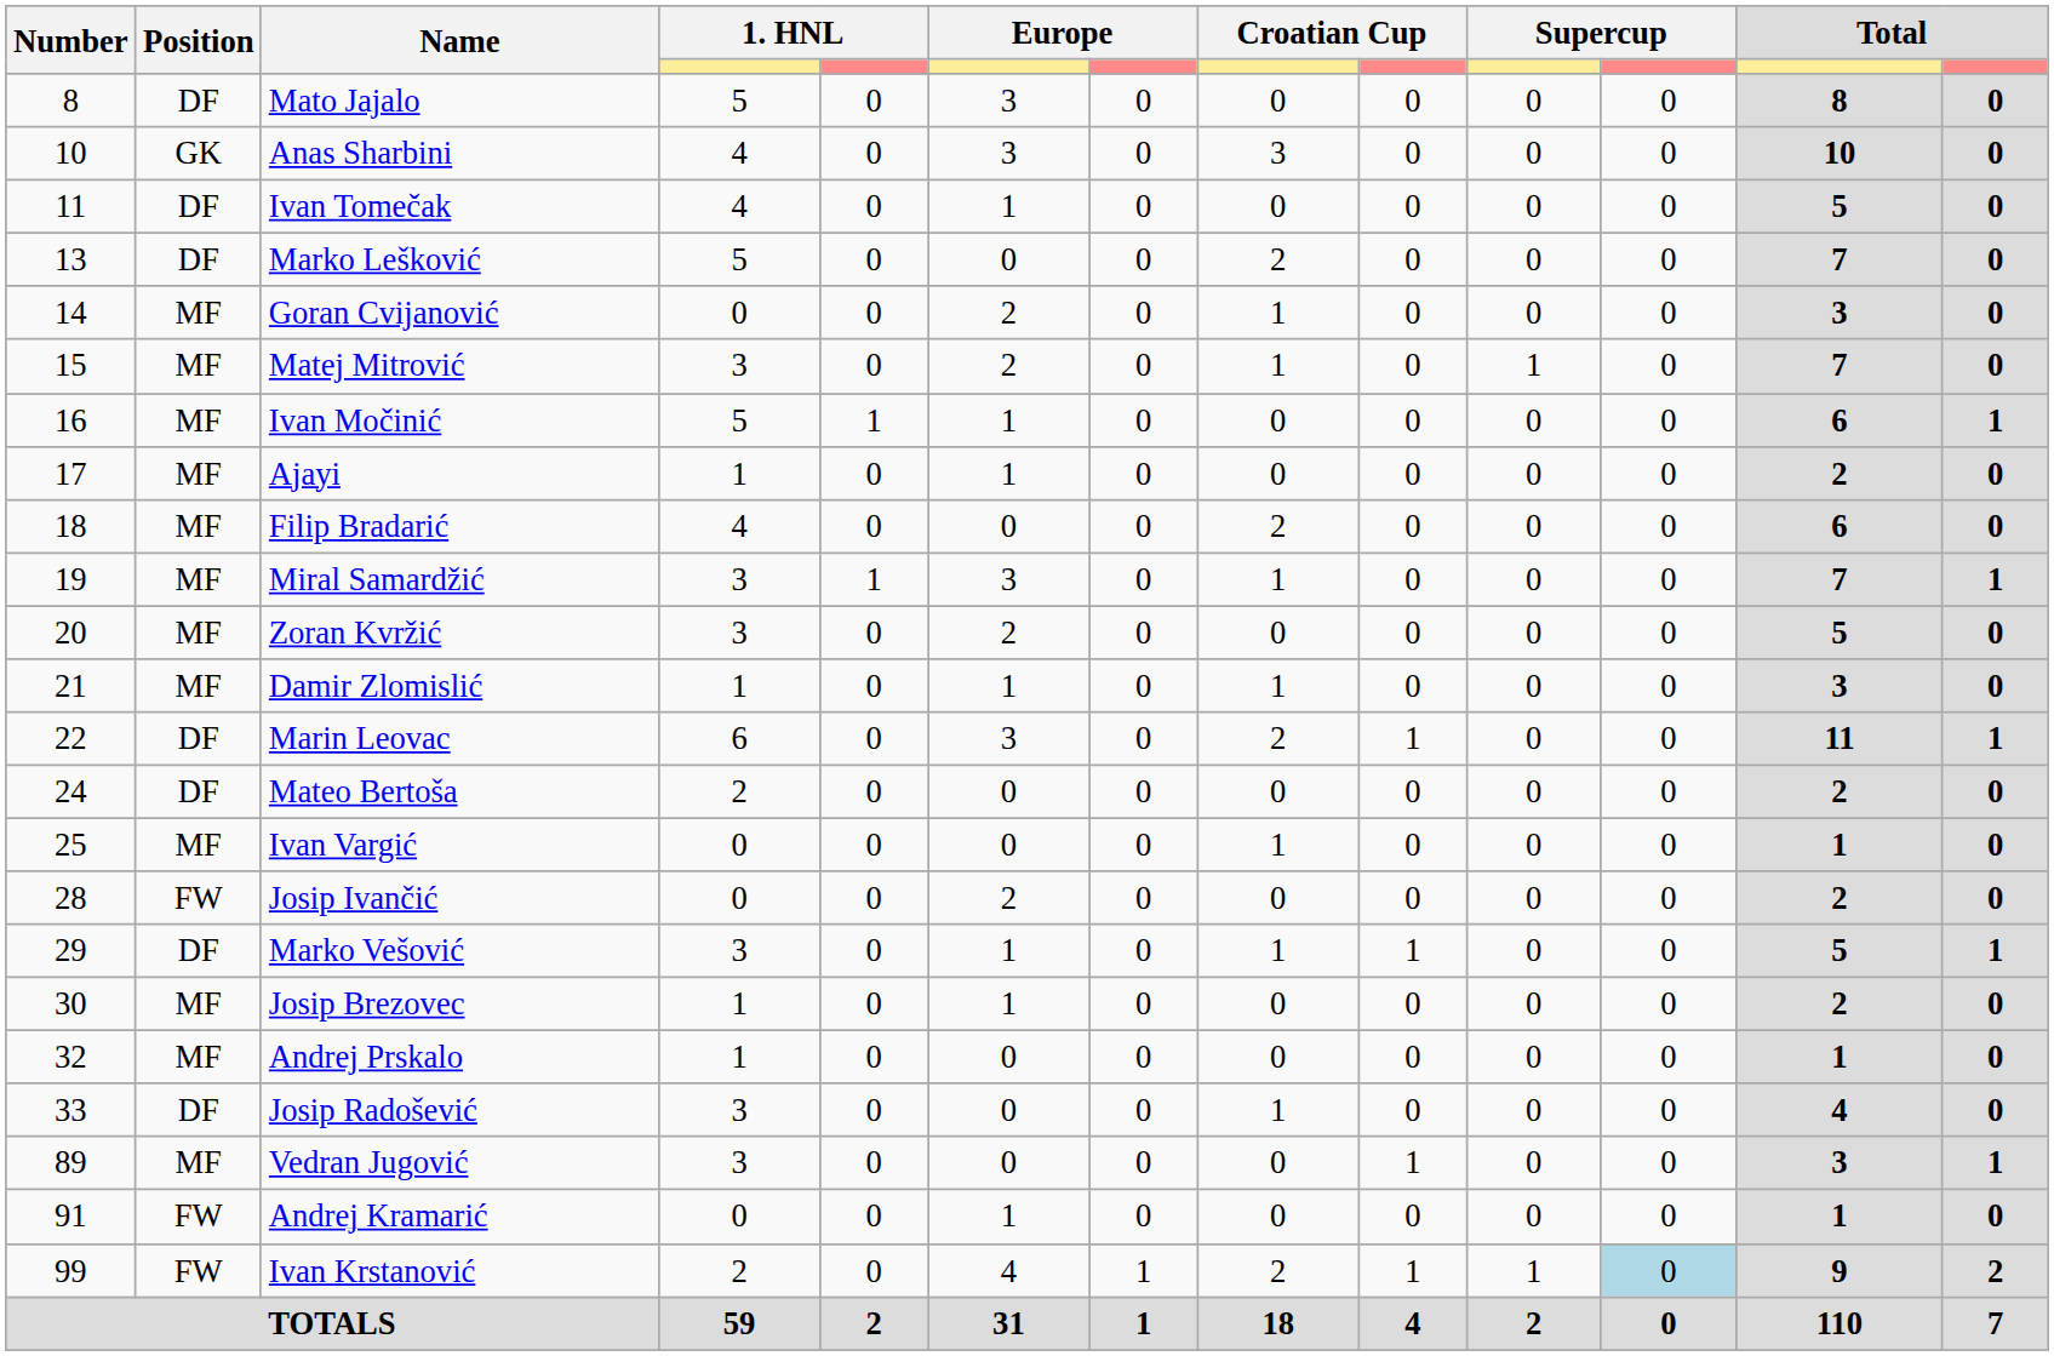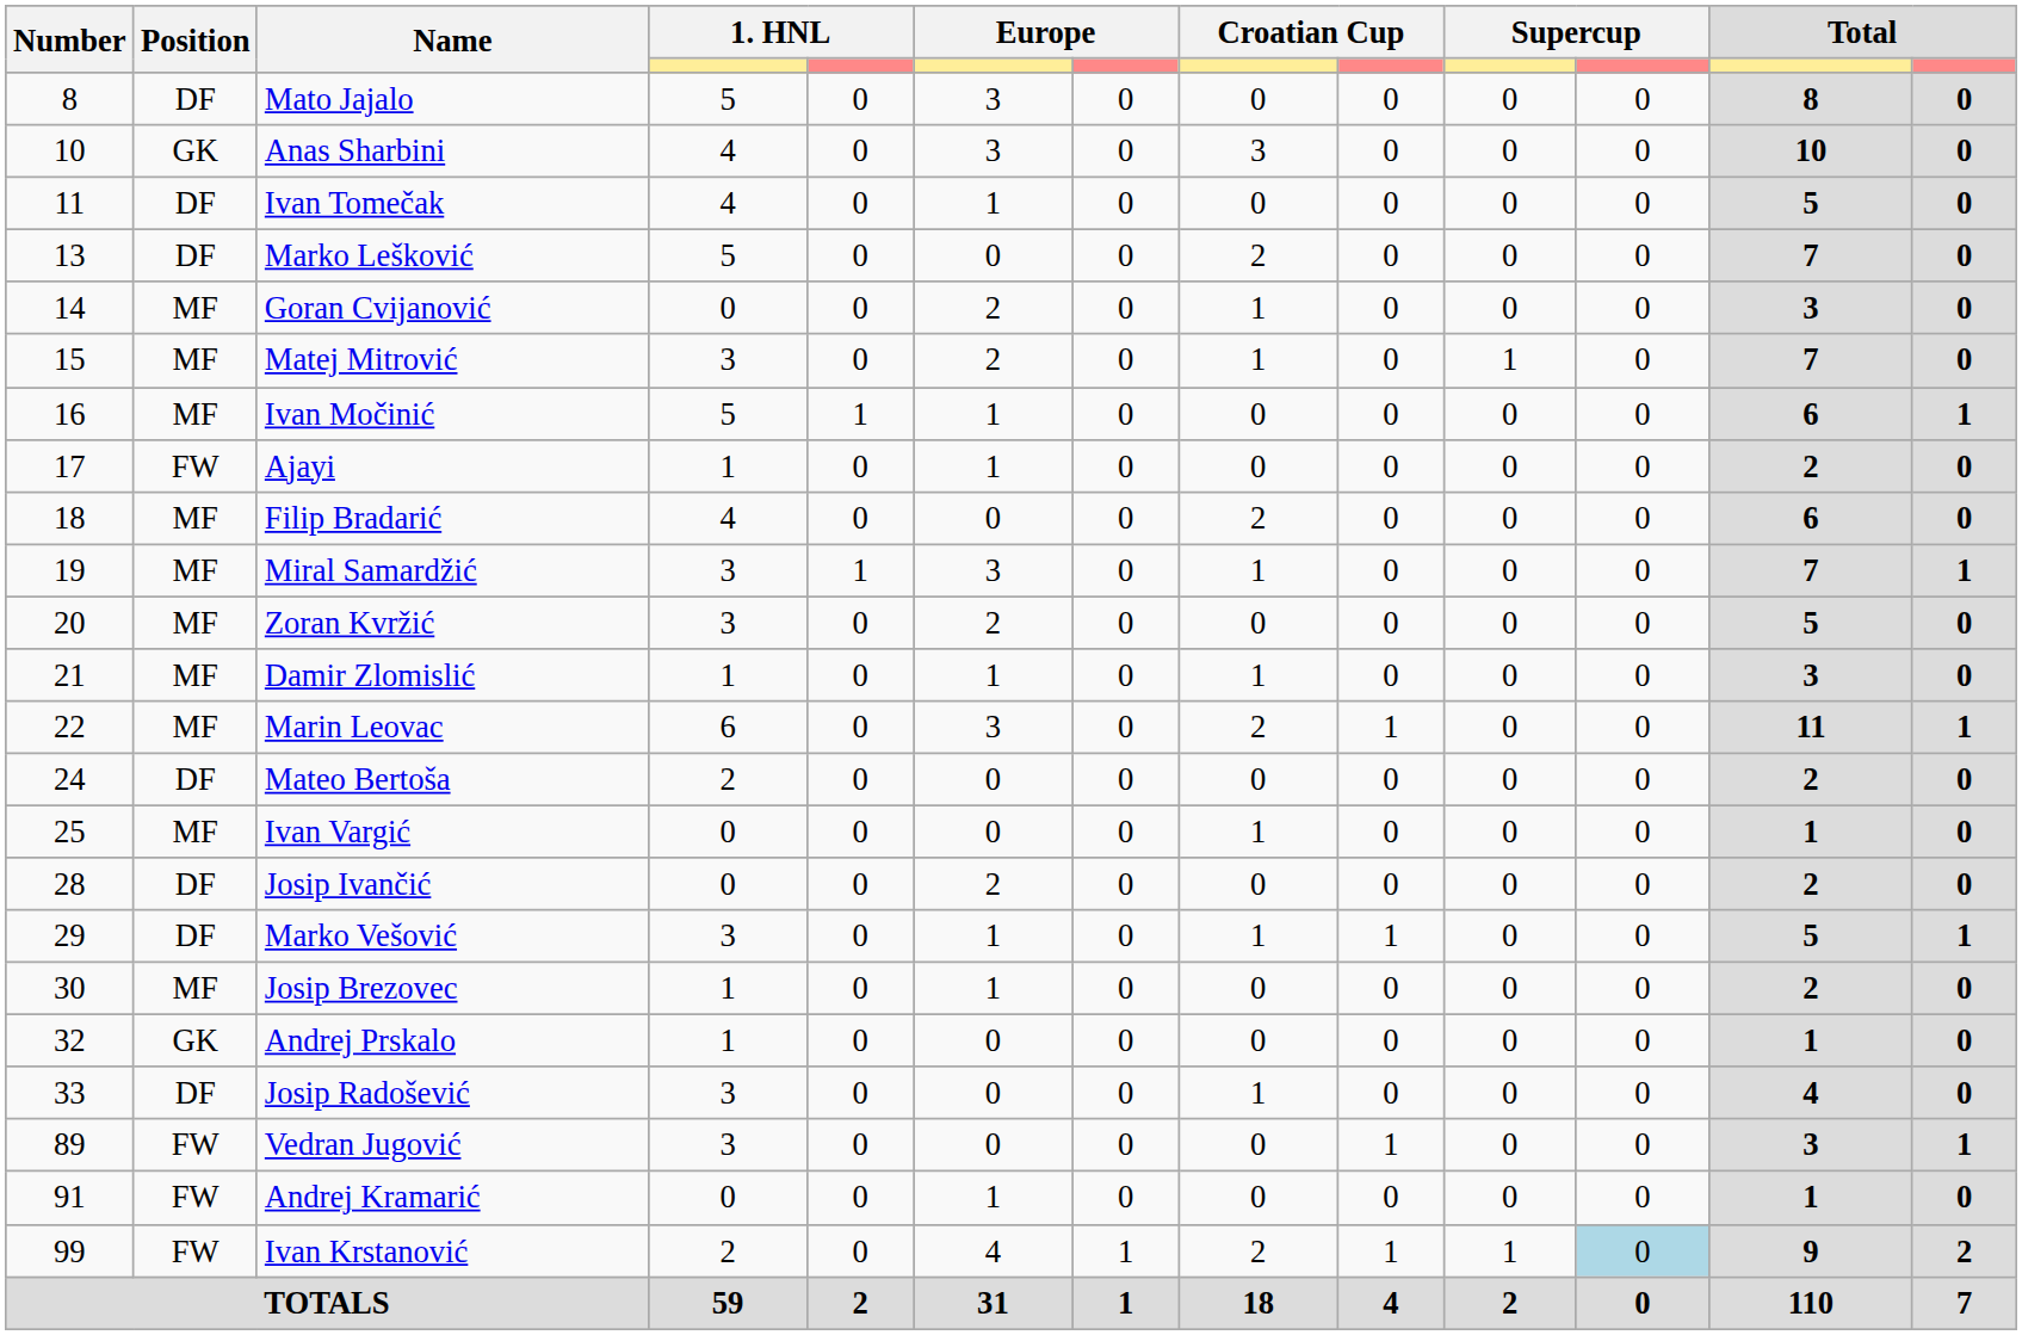 <table class="wikitable" style="font-size: 95%; text-align: center;">
 <tr>
 <th width=40 rowspan="2"  align="center">Number</th>
 <th width=40 rowspan="2"  align="center">Position</th>
 <th width=180 rowspan="2"  align="center">Name</th>
 <th width=120 colspan="2" align="center">1. HNL</th>
 <th width=120 colspan="2" align="center">Europe</th>
 <th width=120 colspan="2" align="center">Croatian Cup</th>
 <th width=120 colspan="2" align="center">Supercup</th>
 <th width=140 colspan="2" align="center" style="background: #DCDCDC">Total</th>
 </tr>
 <tr>
 <th style="background: #FFEE99"></th>
 <th style="background: #FF8888"></th>
 <th style="background: #FFEE99"></th>
 <th style="background: #FF8888"></th>
 <th style="background: #FFEE99"></th>
 <th style="background: #FF8888"></th>
 <th style="background: #FFEE99"></th>
 <th style="background: #FF8888"></th>
 <th style="background: #FFEE99"></th>
 <th style="background: #FF8888"></th>
 </tr>
 <tr>
 <td>8</td>
 <td>DF</td>
 <td style="text-align:left;"> <a href='#'>Mato Jajalo</a></td>
 <td>5</td>
 <td>0</td>
 <td>3</td>
 <td>0</td>
 <td>0</td>
 <td>0</td>
 <td>0</td>
 <td>0</td>
 <th style="background: #DCDCDC">8</th>
 <th style="background: #DCDCDC">0</th>
 </tr>
 <tr>
 <td>10</td>
 <td>GK</td>
 <td style="text-align:left;"> <a href='#'>Anas Sharbini</a></td>
 <td>4</td>
 <td>0</td>
 <td>3</td>
 <td>0</td>
 <td>3</td>
 <td>0</td>
 <td>0</td>
 <td>0</td>
 <th style="background: #DCDCDC">10</th>
 <th style="background: #DCDCDC">0</th>
 </tr>
 <tr>
 <td>11</td>
 <td>DF</td>
 <td style="text-align:left;"> <a href='#'>Ivan Tomečak</a></td>
 <td>4</td>
 <td>0</td>
 <td>1</td>
 <td>0</td>
 <td>0</td>
 <td>0</td>
 <td>0</td>
 <td>0</td>
 <th style="background: #DCDCDC">5</th>
 <th style="background: #DCDCDC">0</th>
 </tr>
 <tr>
 <td>13</td>
 <td>DF</td>
 <td style="text-align:left;"> <a href='#'>Marko Lešković</a></td>
 <td>5</td>
 <td>0</td>
 <td>0</td>
 <td>0</td>
 <td>2</td>
 <td>0</td>
 <td>0</td>
 <td>0</td>
 <th style="background: #DCDCDC">7</th>
 <th style="background: #DCDCDC">0</th>
 </tr>
 <tr>
 <td>14</td>
 <td>MF</td>
 <td style="text-align:left;"> <a href='#'>Goran Cvijanović</a></td>
 <td>0</td>
 <td>0</td>
 <td>2</td>
 <td>0</td>
 <td>1</td>
 <td>0</td>
 <td>0</td>
 <td>0</td>
 <th style="background: #DCDCDC">3</th>
 <th style="background: #DCDCDC">0</th>
 </tr>
 <tr>
 <td>15</td>
 <td>MF</td>
 <td style="text-align:left;"> <a href='#'>Matej Mitrović</a></td>
 <td>3</td>
 <td>0</td>
 <td>2</td>
 <td>0</td>
 <td>1</td>
 <td>0</td>
 <td>1</td>
 <td>0</td>
 <th style="background: #DCDCDC">7</th>
 <th style="background: #DCDCDC">0</th>
 </tr>
 <tr>
 <td>16</td>
 <td>MF</td>
 <td style="text-align:left;"> <a href='#'>Ivan Močinić</a></td>
 <td>5</td>
 <td>1</td>
 <td>1</td>
 <td>0</td>
 <td>0</td>
 <td>0</td>
 <td>0</td>
 <td>0</td>
 <th style="background: #DCDCDC">6</th>
 <th style="background: #DCDCDC">1</th>
 </tr>
 <tr>
 <td>17</td>
-<td>MF</td>
+<td>FW</td>
 <td style="text-align:left;"> <a href='#'>Ajayi</a></td>
 <td>1</td>
 <td>0</td>
 <td>1</td>
 <td>0</td>
 <td>0</td>
 <td>0</td>
 <td>0</td>
 <td>0</td>
 <th style="background: #DCDCDC">2</th>
 <th style="background: #DCDCDC">0</th>
 </tr>
 <tr>
 <td>18</td>
 <td>MF</td>
 <td style="text-align:left;"> <a href='#'>Filip Bradarić</a></td>
 <td>4</td>
 <td>0</td>
 <td>0</td>
 <td>0</td>
 <td>2</td>
 <td>0</td>
 <td>0</td>
 <td>0</td>
 <th style="background: #DCDCDC">6</th>
 <th style="background: #DCDCDC">0</th>
 </tr>
 <tr>
 <td>19</td>
 <td>MF</td>
 <td style="text-align:left;"> <a href='#'>Miral Samardžić</a></td>
 <td>3</td>
 <td>1</td>
 <td>3</td>
 <td>0</td>
 <td>1</td>
 <td>0</td>
 <td>0</td>
 <td>0</td>
 <th style="background: #DCDCDC">7</th>
 <th style="background: #DCDCDC">1</th>
 </tr>
 <tr>
 <td>20</td>
 <td>MF</td>
 <td style="text-align:left;"> <a href='#'>Zoran Kvržić</a></td>
 <td>3</td>
 <td>0</td>
 <td>2</td>
 <td>0</td>
 <td>0</td>
 <td>0</td>
 <td>0</td>
 <td>0</td>
 <th style="background: #DCDCDC">5</th>
 <th style="background: #DCDCDC">0</th>
 </tr>
 <tr>
 <td>21</td>
 <td>MF</td>
 <td style="text-align:left;"> <a href='#'>Damir Zlomislić</a></td>
 <td>1</td>
 <td>0</td>
 <td>1</td>
 <td>0</td>
 <td>1</td>
 <td>0</td>
 <td>0</td>
 <td>0</td>
 <th style="background: #DCDCDC">3</th>
 <th style="background: #DCDCDC">0</th>
 </tr>
 <tr>
 <td>22</td>
-<td>DF</td>
+<td>MF</td>
 <td style="text-align:left;"> <a href='#'>Marin Leovac</a></td>
 <td>6</td>
 <td>0</td>
 <td>3</td>
 <td>0</td>
 <td>2</td>
 <td>1</td>
 <td>0</td>
 <td>0</td>
 <th style="background: #DCDCDC">11</th>
 <th style="background: #DCDCDC">1</th>
 </tr>
 <tr>
 <td>24</td>
 <td>DF</td>
 <td style="text-align:left;"> <a href='#'>Mateo Bertoša</a></td>
 <td>2</td>
 <td>0</td>
 <td>0</td>
 <td>0</td>
 <td>0</td>
 <td>0</td>
 <td>0</td>
 <td>0</td>
 <th style="background: #DCDCDC">2</th>
 <th style="background: #DCDCDC">0</th>
 </tr>
 <tr>
 <td>25</td>
 <td>MF</td>
 <td style="text-align:left;"> <a href='#'>Ivan Vargić</a></td>
 <td>0</td>
 <td>0</td>
 <td>0</td>
 <td>0</td>
 <td>1</td>
 <td>0</td>
 <td>0</td>
 <td>0</td>
 <th style="background: #DCDCDC">1</th>
 <th style="background: #DCDCDC">0</th>
 </tr>
 <tr>
 <td>28</td>
-<td>FW</td>
+<td>DF</td>
 <td style="text-align:left;"> <a href='#'>Josip Ivančić</a></td>
 <td>0</td>
 <td>0</td>
 <td>2</td>
 <td>0</td>
 <td>0</td>
 <td>0</td>
 <td>0</td>
 <td>0</td>
 <th style="background: #DCDCDC">2</th>
 <th style="background: #DCDCDC">0</th>
 </tr>
 <tr>
 <td>29</td>
 <td>DF</td>
 <td style="text-align:left;"> <a href='#'>Marko Vešović</a></td>
 <td>3</td>
 <td>0</td>
 <td>1</td>
 <td>0</td>
 <td>1</td>
 <td>1</td>
 <td>0</td>
 <td>0</td>
 <th style="background: #DCDCDC">5</th>
 <th style="background: #DCDCDC">1</th>
 </tr>
 <tr>
 <td>30</td>
 <td>MF</td>
 <td style="text-align:left;"> <a href='#'>Josip Brezovec</a></td>
 <td>1</td>
 <td>0</td>
 <td>1</td>
 <td>0</td>
 <td>0</td>
 <td>0</td>
 <td>0</td>
 <td>0</td>
 <th style="background: #DCDCDC">2</th>
 <th style="background: #DCDCDC">0</th>
 </tr>
 <tr>
 <td>32</td>
-<td>MF</td>
+<td>GK</td>
 <td style="text-align:left;"> <a href='#'>Andrej Prskalo</a></td>
 <td>1</td>
 <td>0</td>
 <td>0</td>
 <td>0</td>
 <td>0</td>
 <td>0</td>
 <td>0</td>
 <td>0</td>
 <th style="background: #DCDCDC">1</th>
 <th style="background: #DCDCDC">0</th>
 </tr>
 <tr>
 <td>33</td>
 <td>DF</td>
 <td style="text-align:left;"> <a href='#'>Josip Radošević</a></td>
 <td>3</td>
 <td>0</td>
 <td>0</td>
 <td>0</td>
 <td>1</td>
 <td>0</td>
 <td>0</td>
 <td>0</td>
 <th style="background: #DCDCDC">4</th>
 <th style="background: #DCDCDC">0</th>
 </tr>
 <tr>
 <td>89</td>
-<td>MF</td>
+<td>FW</td>
 <td style="text-align:left;"> <a href='#'>Vedran Jugović</a></td>
 <td>3</td>
 <td>0</td>
 <td>0</td>
 <td>0</td>
 <td>0</td>
 <td>1</td>
 <td>0</td>
 <td>0</td>
 <th style="background: #DCDCDC">3</th>
 <th style="background: #DCDCDC">1</th>
 </tr>
 <tr>
 <td>91</td>
 <td>FW</td>
 <td style="text-align:left;"> <a href='#'>Andrej Kramarić</a></td>
 <td>0</td>
 <td>0</td>
 <td>1</td>
 <td>0</td>
 <td>0</td>
 <td>0</td>
 <td>0</td>
 <td>0</td>
 <th style="background: #DCDCDC">1</th>
 <th style="background: #DCDCDC">0</th>
 </tr>
 <tr>
 <td>99</td>
 <td>FW</td>
 <td style="text-align:left;"> <a href='#'>Ivan Krstanović</a></td>
 <td>2</td>
 <td>0</td>
 <td>4</td>
 <td>1</td>
 <td>2</td>
 <td>1</td>
 <td>1</td>
 <td style="background: lightblue;">0</td>
 <th style="background: #DCDCDC">9</th>
 <th style="background: #DCDCDC">2</th>
 </tr>
 <tr>
 <th colspan="3" align="center" style="background: #DCDCDC">TOTALS</th>
 <th style="background: #DCDCDC">59</th>
 <th style="background: #DCDCDC">2</th>
 <th style="background: #DCDCDC">31</th>
 <th style="background: #DCDCDC">1</th>
 <th style="background: #DCDCDC">18</th>
 <th style="background: #DCDCDC">4</th>
 <th style="background: #DCDCDC">2</th>
 <th style="background: #DCDCDC">0</th>
 <th style="background: #DCDCDC">110</th>
 <th style="background: #DCDCDC">7</th>
 </tr>
 <tr>
 </tr>
 </table>
